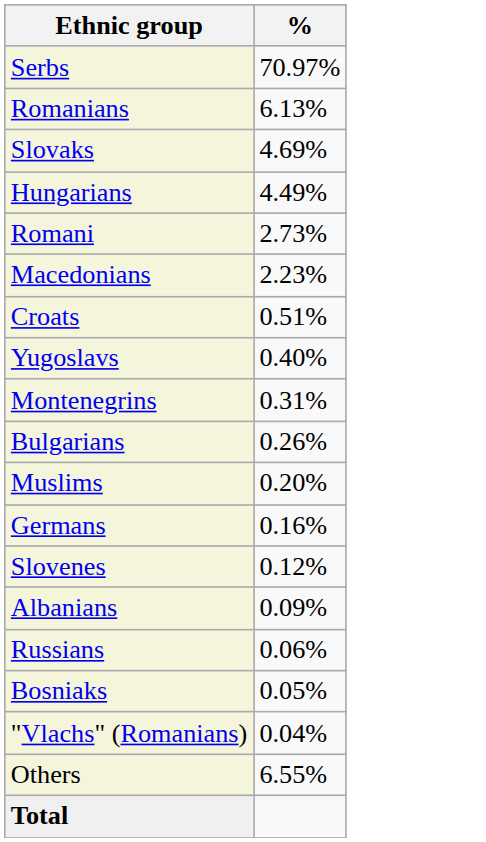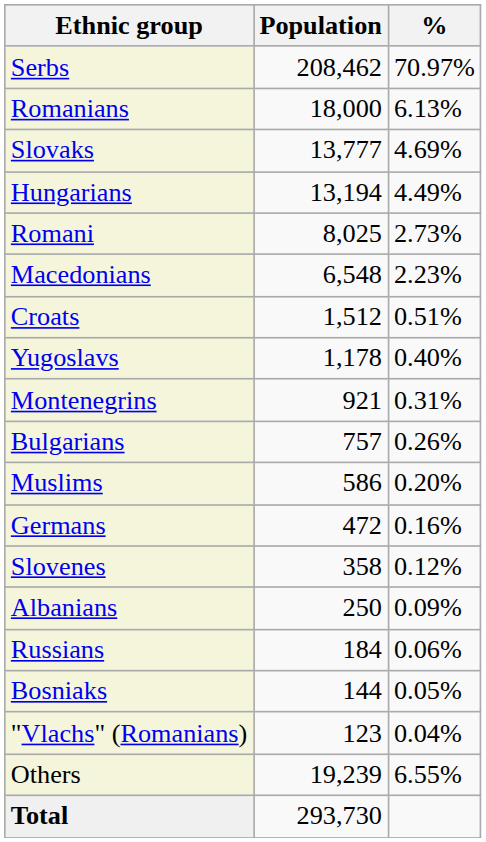 <table class="wikitable">
 <tr>
 <th>Ethnic group</th>
+<th>Population</th>
 <th>%</th>
 </tr>
 <tr>
 <td style="background:#F5F5DC;"><a href='#'>Serbs</a></td>
+<td align="right">208,462</td>
 <td>70.97%</td>
 </tr>
 <tr>
 <td style="background:#F5F5DC;"><a href='#'>Romanians</a></td>
+<td align="right">18,000</td>
 <td>6.13%</td>
 </tr>
 <tr>
 <td style="background:#F5F5DC;"><a href='#'>Slovaks</a></td>
+<td align="right">13,777</td>
 <td>4.69%</td>
 </tr>
 <tr>
 <td style="background:#F5F5DC;"><a href='#'>Hungarians</a></td>
+<td align="right">13,194</td>
 <td>4.49%</td>
 </tr>
 <tr>
 <td style="background:#F5F5DC;"><a href='#'>Romani</a></td>
+<td align="right">8,025</td>
 <td>2.73%</td>
 </tr>
 <tr>
 <td style="background:#F5F5DC;"><a href='#'>Macedonians</a></td>
+<td align="right">6,548</td>
 <td>2.23%</td>
 </tr>
 <tr>
 <td style="background:#F5F5DC;"><a href='#'>Croats</a></td>
+<td align="right">1,512</td>
 <td>0.51%</td>
 </tr>
 <tr>
 <td style="background:#F5F5DC;"><a href='#'>Yugoslavs</a></td>
+<td align="right">1,178</td>
 <td>0.40%</td>
 </tr>
 <tr>
 <td style="background:#F5F5DC;"><a href='#'>Montenegrins</a></td>
+<td align="right">921</td>
 <td>0.31%</td>
 </tr>
 <tr>
 <td style="background:#F5F5DC;"><a href='#'>Bulgarians</a></td>
+<td align="right">757</td>
 <td>0.26%</td>
 </tr>
 <tr>
 <td style="background:#F5F5DC;"><a href='#'>Muslims</a></td>
+<td align="right">586</td>
 <td>0.20%</td>
 </tr>
 <tr>
 <td style="background:#F5F5DC;"><a href='#'>Germans</a></td>
+<td align="right">472</td>
 <td>0.16%</td>
 </tr>
 <tr>
 <td style="background:#F5F5DC;"><a href='#'>Slovenes</a></td>
+<td align="right">358</td>
 <td>0.12%</td>
 </tr>
 <tr>
 <td style="background:#F5F5DC;"><a href='#'>Albanians</a></td>
+<td align="right">250</td>
 <td>0.09%</td>
 </tr>
 <tr>
 <td style="background:#F5F5DC;"><a href='#'>Russians</a></td>
+<td align="right">184</td>
 <td>0.06%</td>
 </tr>
 <tr>
 <td style="background:#F5F5DC;"><a href='#'>Bosniaks</a></td>
+<td align="right">144</td>
 <td>0.05%</td>
 </tr>
 <tr>
 <td style="background:#F5F5DC;">"<a href='#'>Vlachs</a>" (<a href='#'>Romanians</a>)</td>
+<td align="right">123</td>
 <td>0.04%</td>
 </tr>
 <tr>
 <td style="background:#F5F5DC;">Others</td>
+<td align="right">19,239</td>
 <td>6.55%</td>
 </tr>
 <tr>
 <td style="background:#F0F0F0;"><strong>Total</strong></td>
+<td align="right">293,730</td>
 <td></td>
 </tr>
 </table>
